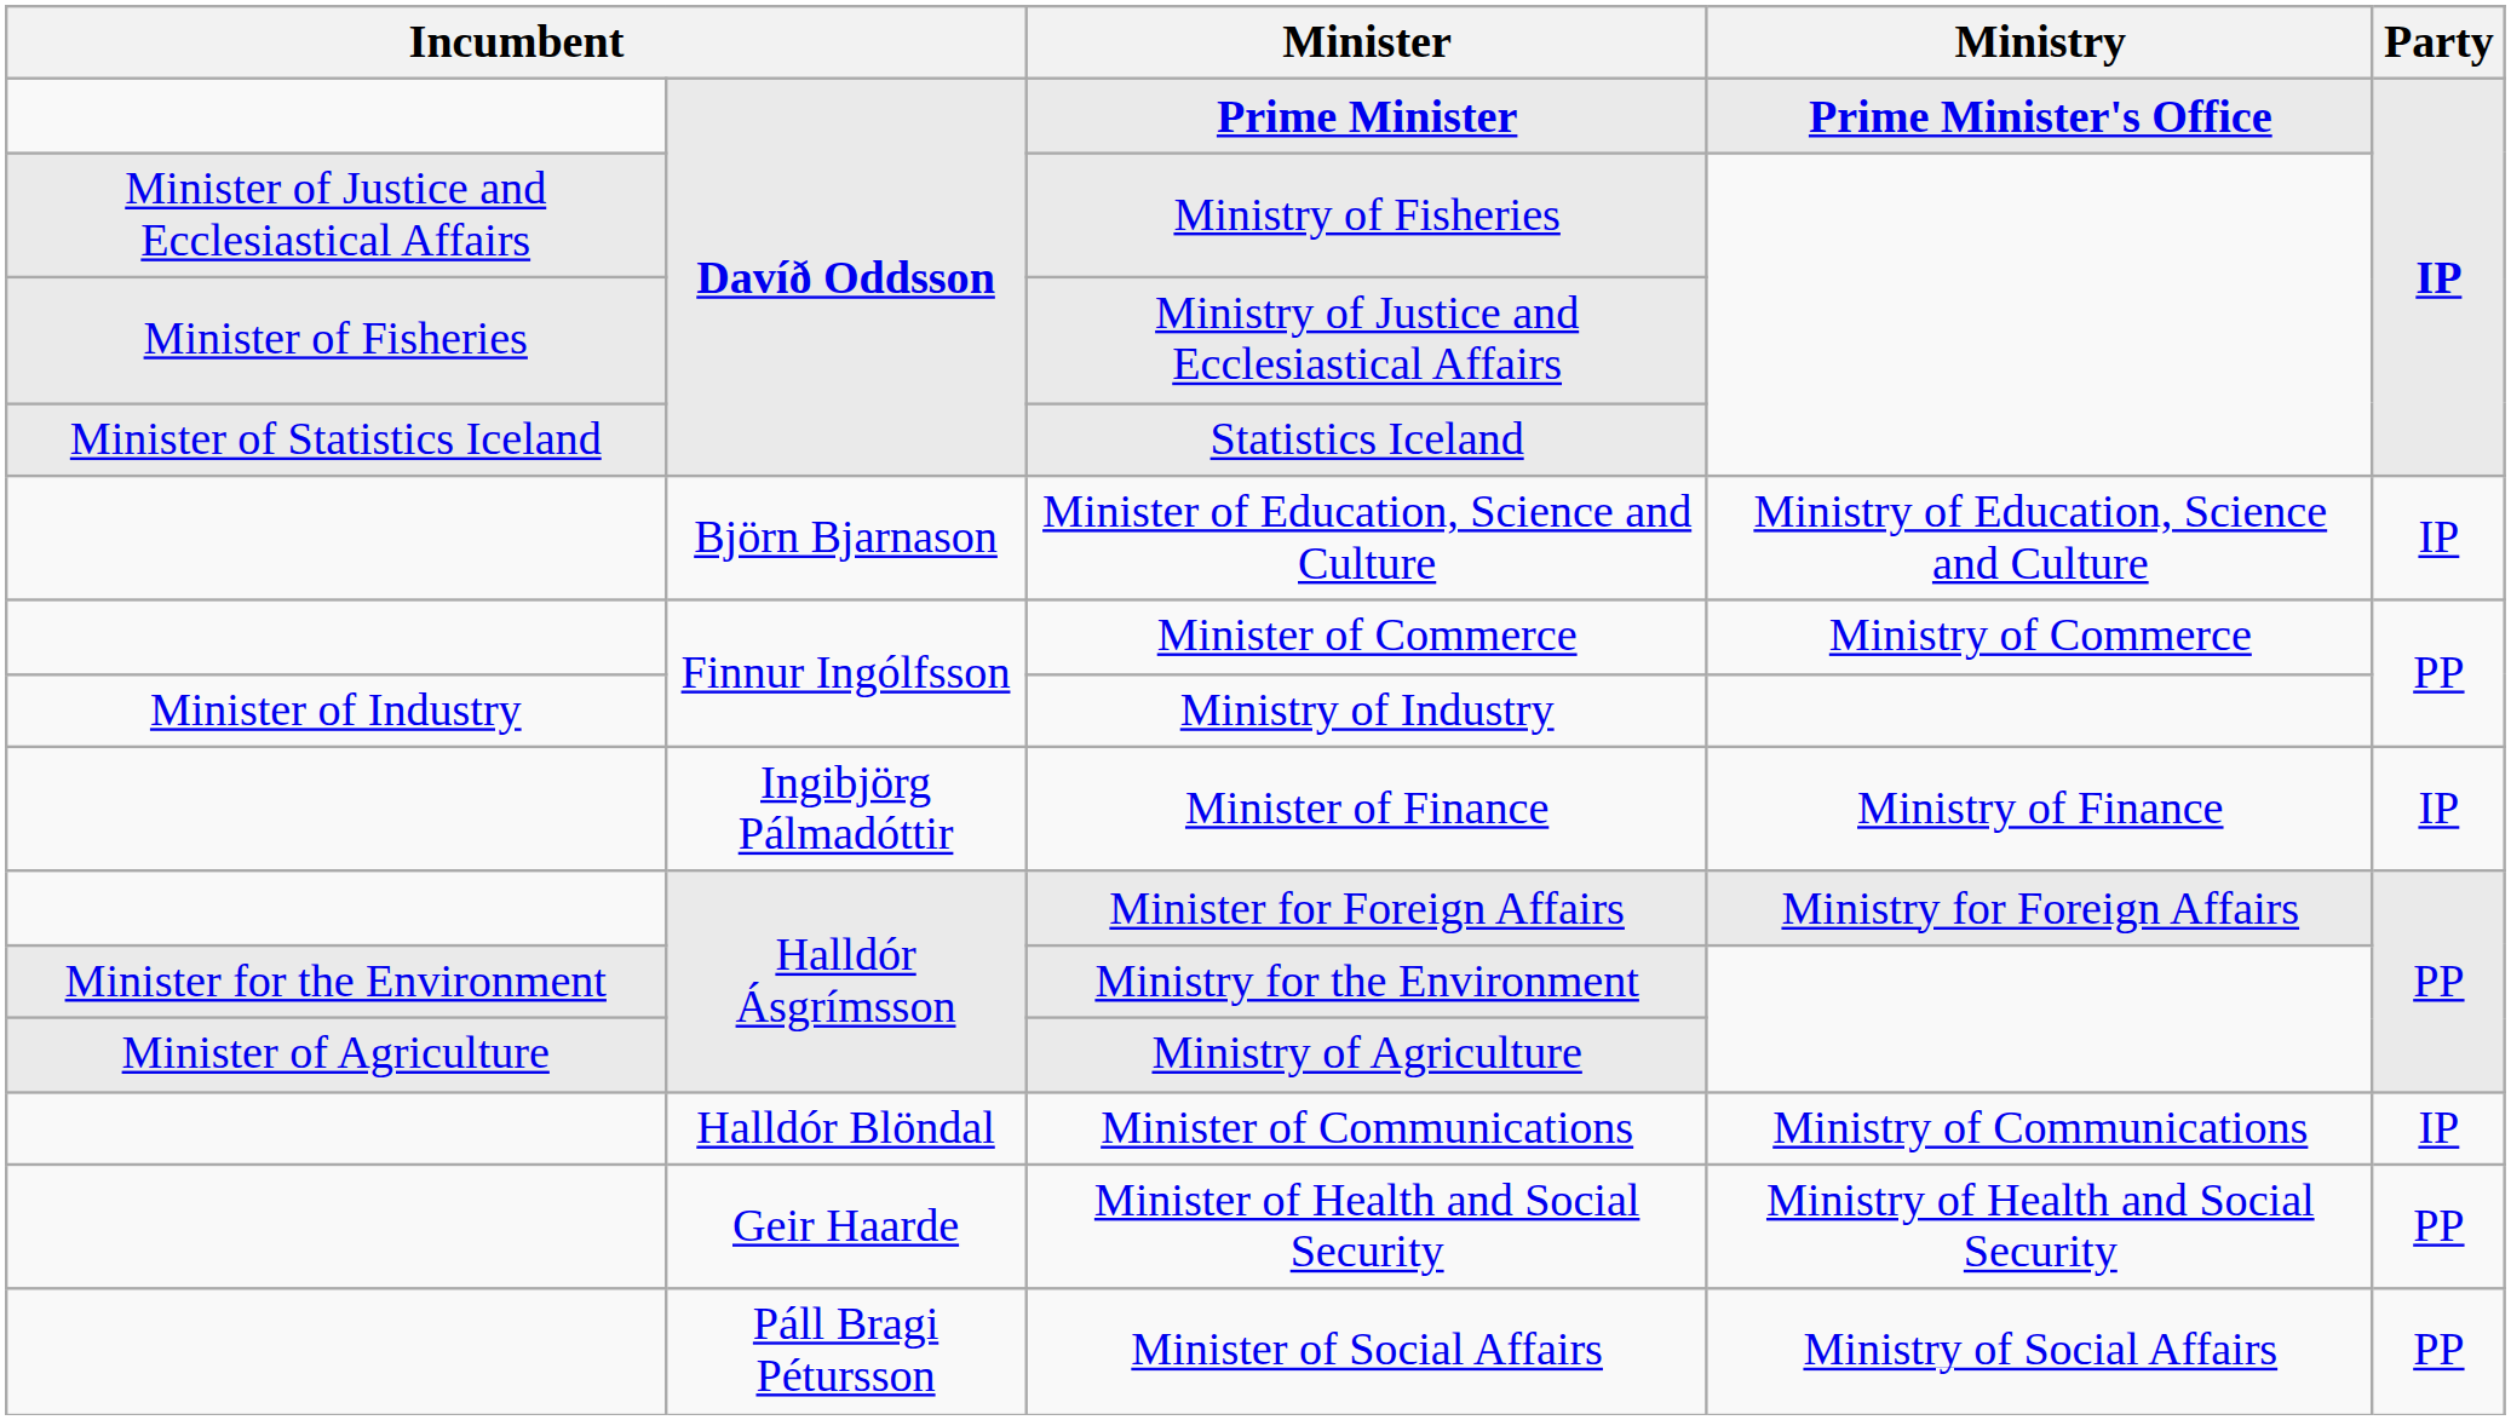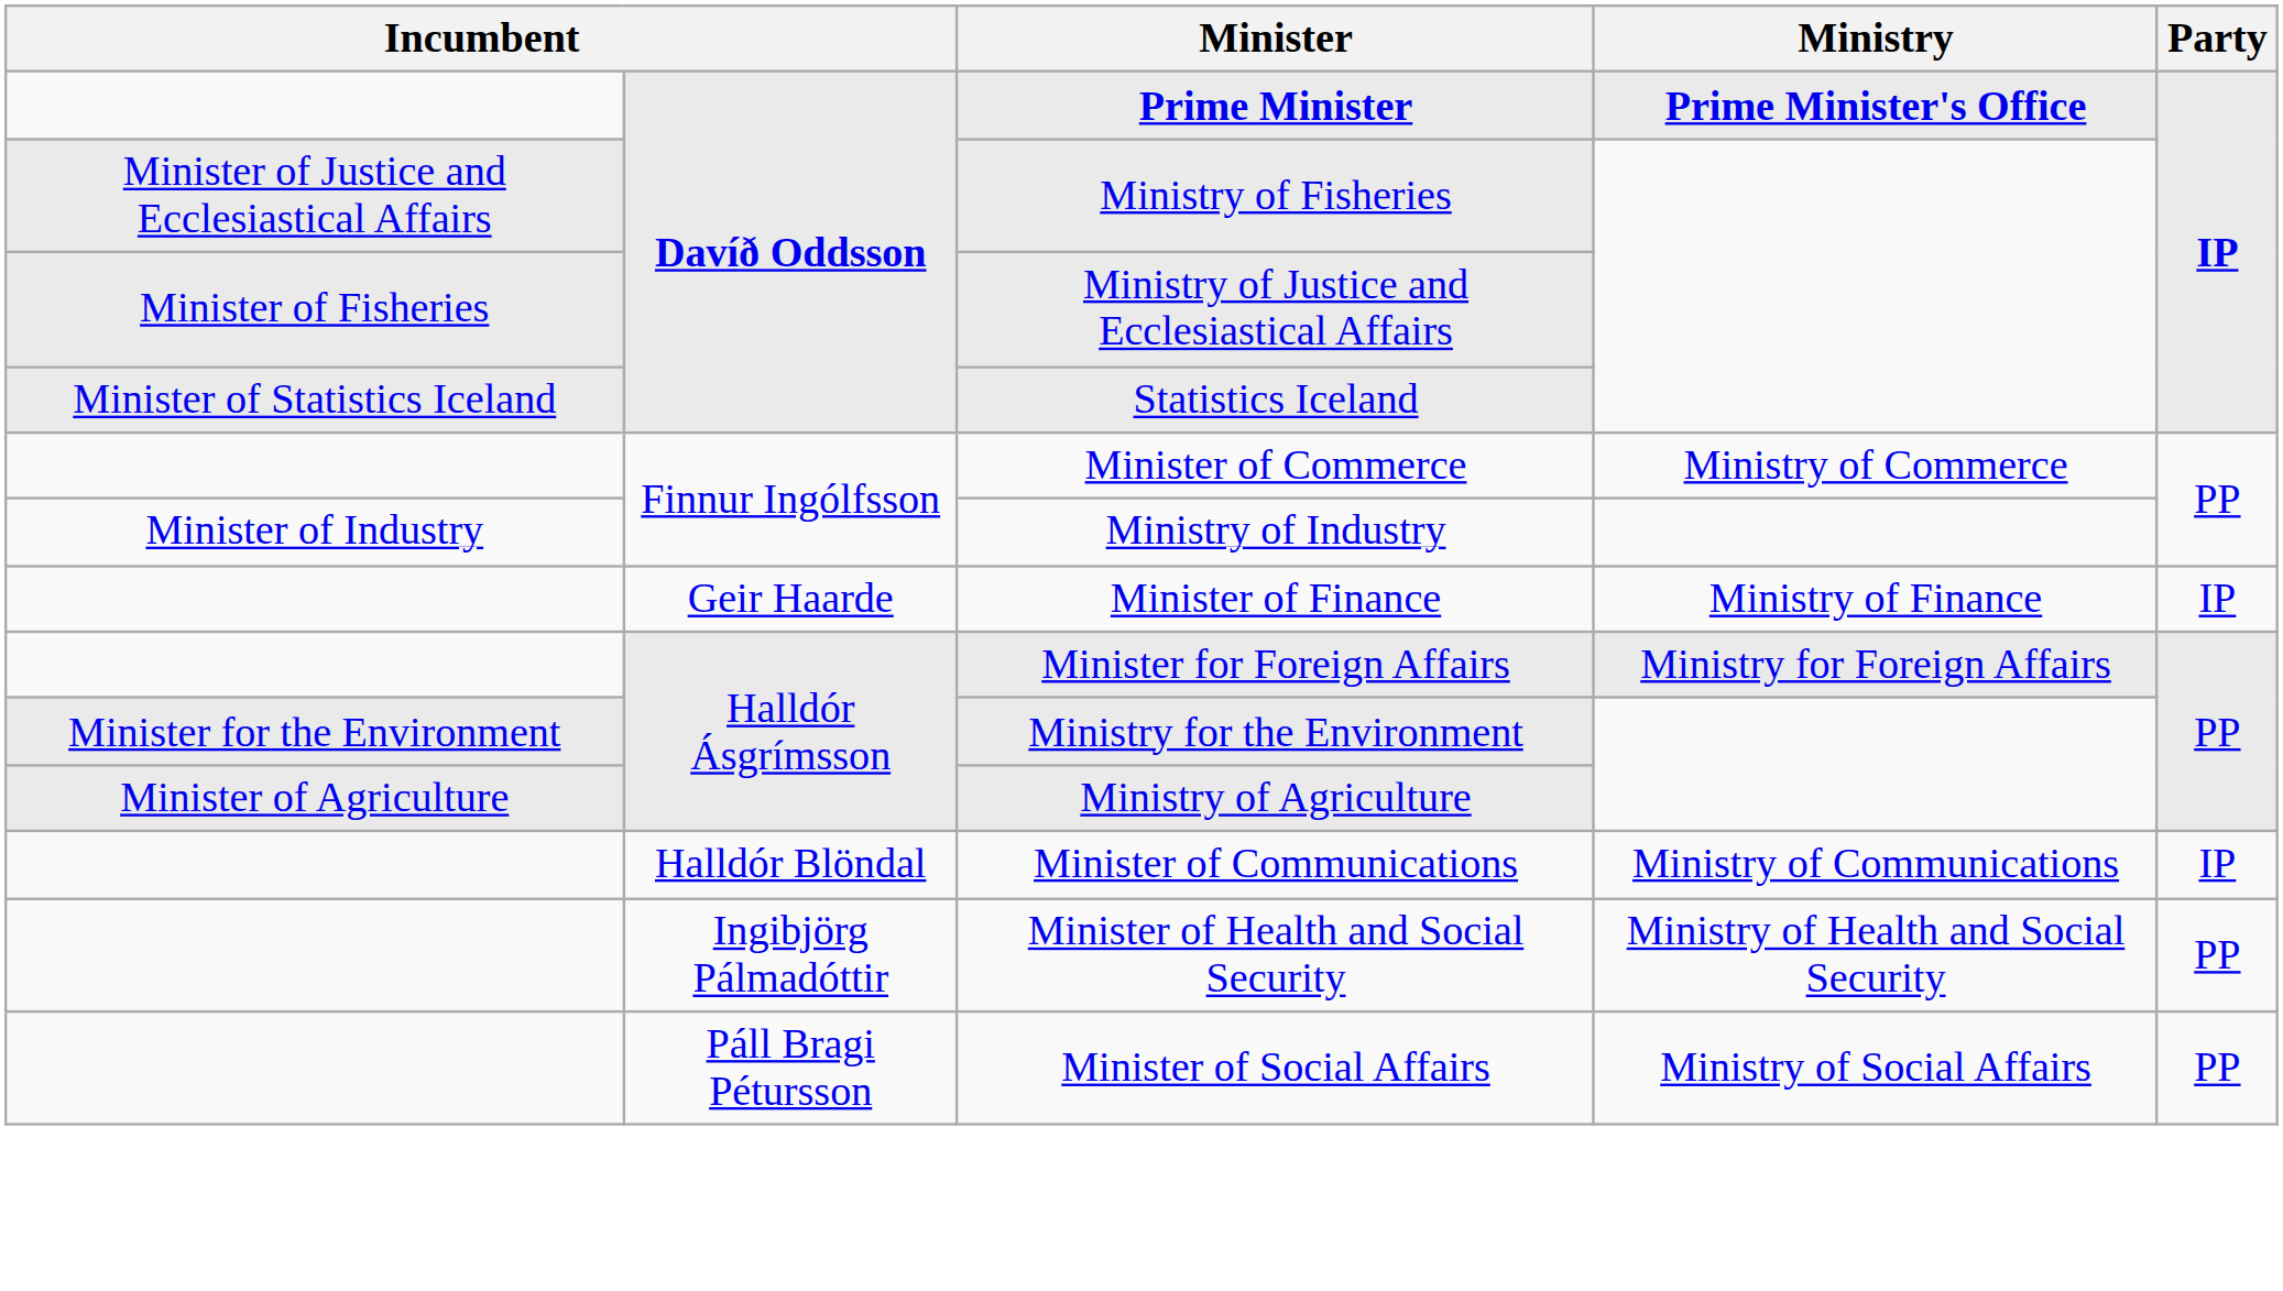 <table class="wikitable" style="text-align: center;">
 <tr>
 <th colspan=2>Incumbent</th>
 <th>Minister</th>
 <th>Ministry</th>
 <th>Party</th>
 </tr>
 <tr>
 <td></td>
 <td rowspan=4 style="background-color: #EAEAEA;"><strong><a href='#'>Davíð Oddsson</a></strong></td>
 <td style="background-color: #EAEAEA;"><strong><a href='#'>Prime Minister</a><br></strong></td>
 <td style="background-color: #EAEAEA;"><strong><a href='#'>Prime Minister's Office</a><br></strong></td>
 <td rowspan=4 style="background-color: #EAEAEA;"><strong><a href='#'>IP</a></strong></td>
 </tr>
 <tr>
 <td style="background-color: #EAEAEA;"><a href='#'>Minister of Justice and Ecclesiastical Affairs</a><br></td>
 <td style="background-color: #EAEAEA;"><a href='#'>Ministry of Fisheries</a><br></td>
 </tr>
 <tr>
 <td style="background-color: #EAEAEA;"><a href='#'>Minister of Fisheries</a><br></td>
 <td style="background-color: #EAEAEA;"><a href='#'>Ministry of Justice and Ecclesiastical Affairs</a><br></td>
 </tr>
 <tr>
 <td style="background-color: #EAEAEA;"><a href='#'>Minister of Statistics Iceland</a><br></td>
 <td style="background-color: #EAEAEA;"><a href='#'>Statistics Iceland</a><br></td>
 </tr>
 <tr>
 <td></td>
-<td><a href='#'>Björn Bjarnason</a></td>
-<td><a href='#'>Minister of Education, Science and Culture</a><br></td>
-<td><a href='#'>Ministry of Education, Science and Culture</a><br></td>
-<td><a href='#'>IP</a></td>
-</tr>
-<tr>
-<td></td>
 <td rowspan=2><a href='#'>Finnur Ingólfsson</a></td>
 <td><a href='#'>Minister of Commerce</a><br></td>
 <td><a href='#'>Ministry of Commerce</a><br></td>
 <td rowspan=2><a href='#'>PP</a></td>
 </tr>
 <tr>
 <td><a href='#'>Minister of Industry</a><br></td>
 <td><a href='#'>Ministry of Industry</a><br></td>
 </tr>
 <tr>
 <td></td>
-<td><a href='#'>Ingibjörg Pálmadóttir</a></td>
+<td><a href='#'>Geir Haarde</a></td>
 <td><a href='#'>Minister of Finance</a><br></td>
 <td><a href='#'>Ministry of Finance</a><br></td>
 <td><a href='#'>IP</a></td>
 </tr>
 <tr>
 <td></td>
 <td rowspan=3 style="background-color: #EAEAEA;"><a href='#'>Halldór Ásgrímsson</a></td>
 <td style="background-color: #EAEAEA;"><a href='#'>Minister for Foreign Affairs</a><br></td>
 <td style="background-color: #EAEAEA;"><a href='#'>Ministry for Foreign Affairs</a><br></td>
 <td rowspan=3 style="background-color: #EAEAEA;"><a href='#'>PP</a></td>
 </tr>
 <tr>
 <td style="background-color: #EAEAEA;"><a href='#'>Minister for the Environment</a><br></td>
 <td style="background-color: #EAEAEA;"><a href='#'>Ministry for the Environment</a><br></td>
 </tr>
 <tr>
 <td style="background-color: #EAEAEA;"><a href='#'>Minister of Agriculture</a><br></td>
 <td style="background-color: #EAEAEA;"><a href='#'>Ministry of Agriculture</a><br></td>
 </tr>
 <tr>
 <td></td>
 <td><a href='#'>Halldór Blöndal</a></td>
 <td><a href='#'>Minister of Communications</a><br></td>
 <td><a href='#'>Ministry of Communications</a><br></td>
 <td><a href='#'>IP</a></td>
 </tr>
 <tr>
 <td></td>
-<td><a href='#'>Geir Haarde</a></td>
+<td><a href='#'>Ingibjörg Pálmadóttir</a></td>
 <td><a href='#'>Minister of Health and Social Security</a><br></td>
 <td><a href='#'>Ministry of Health and Social Security</a><br></td>
 <td><a href='#'>PP</a></td>
 </tr>
 <tr>
 <td></td>
 <td><a href='#'>Páll Bragi Pétursson</a></td>
 <td><a href='#'>Minister of Social Affairs</a><br></td>
 <td><a href='#'>Ministry of Social Affairs</a><br></td>
 <td><a href='#'>PP</a></td>
 </tr>
 </table>
